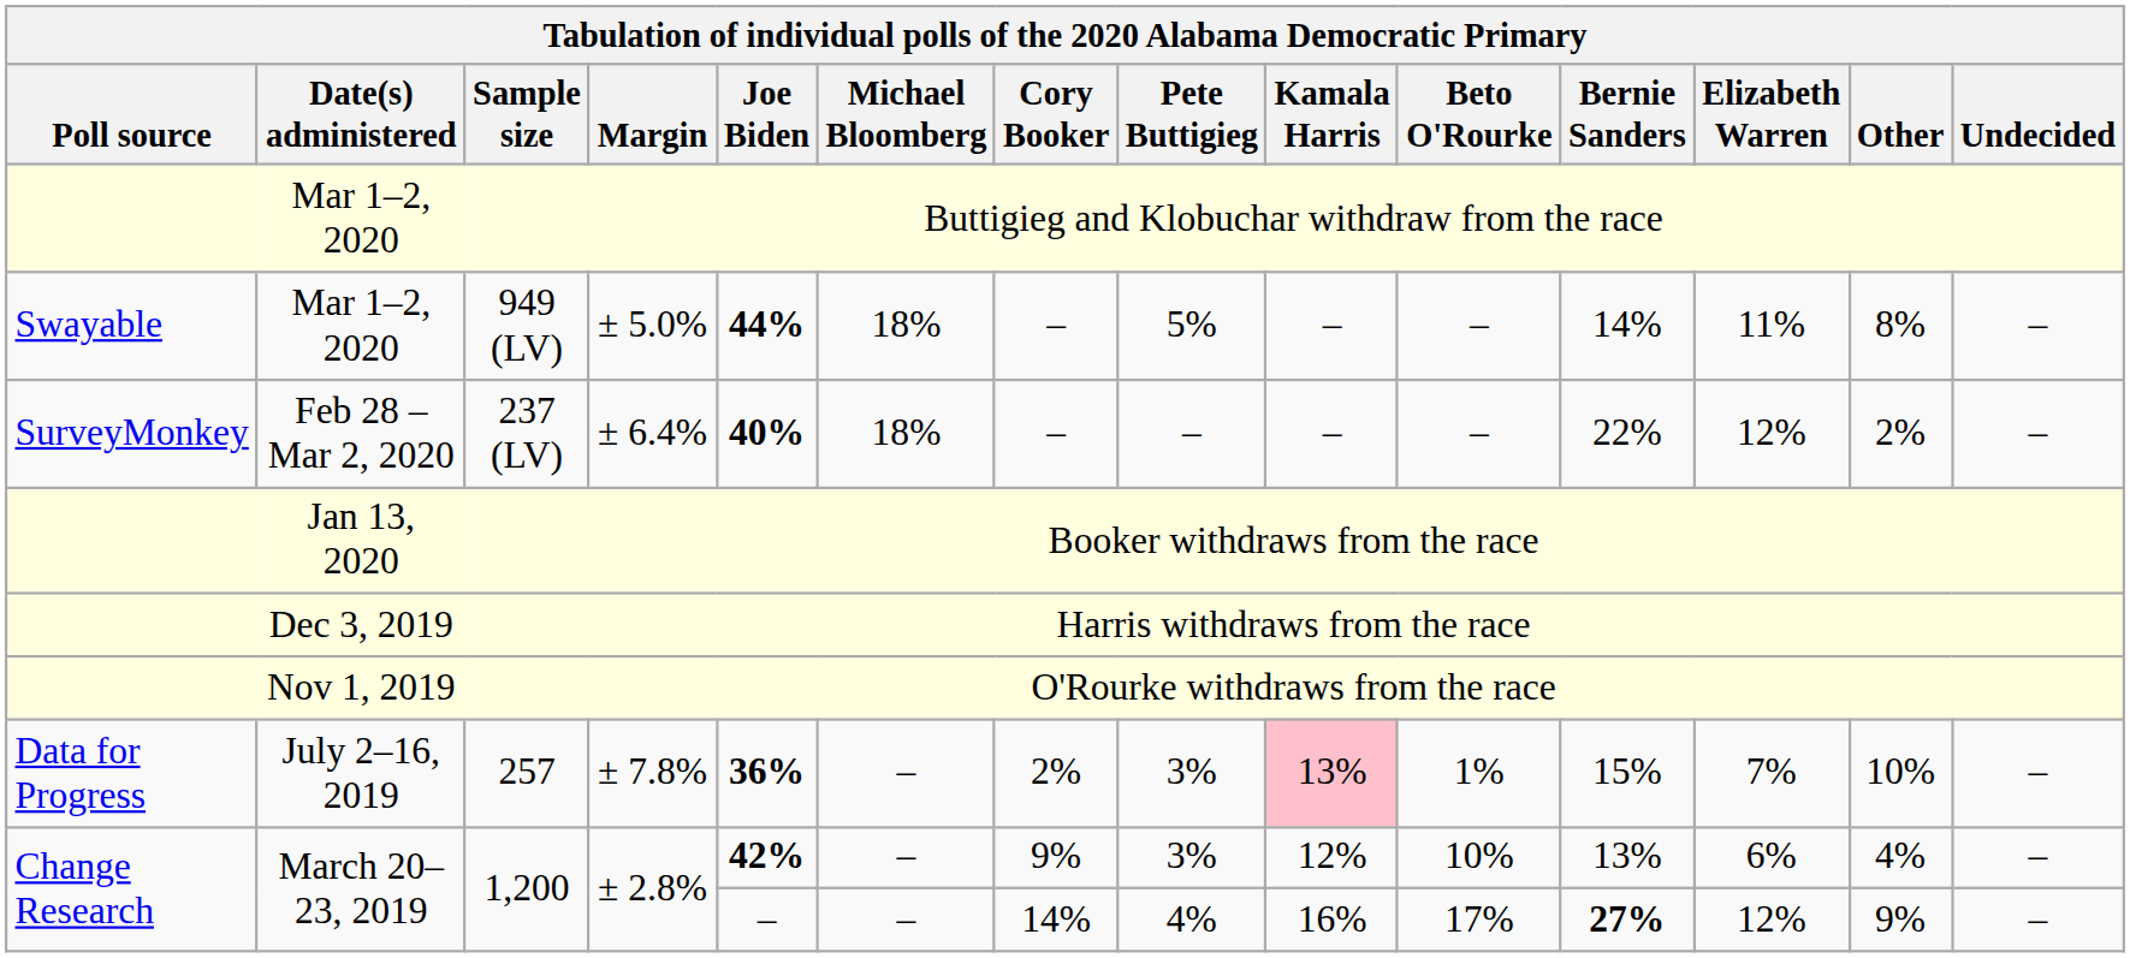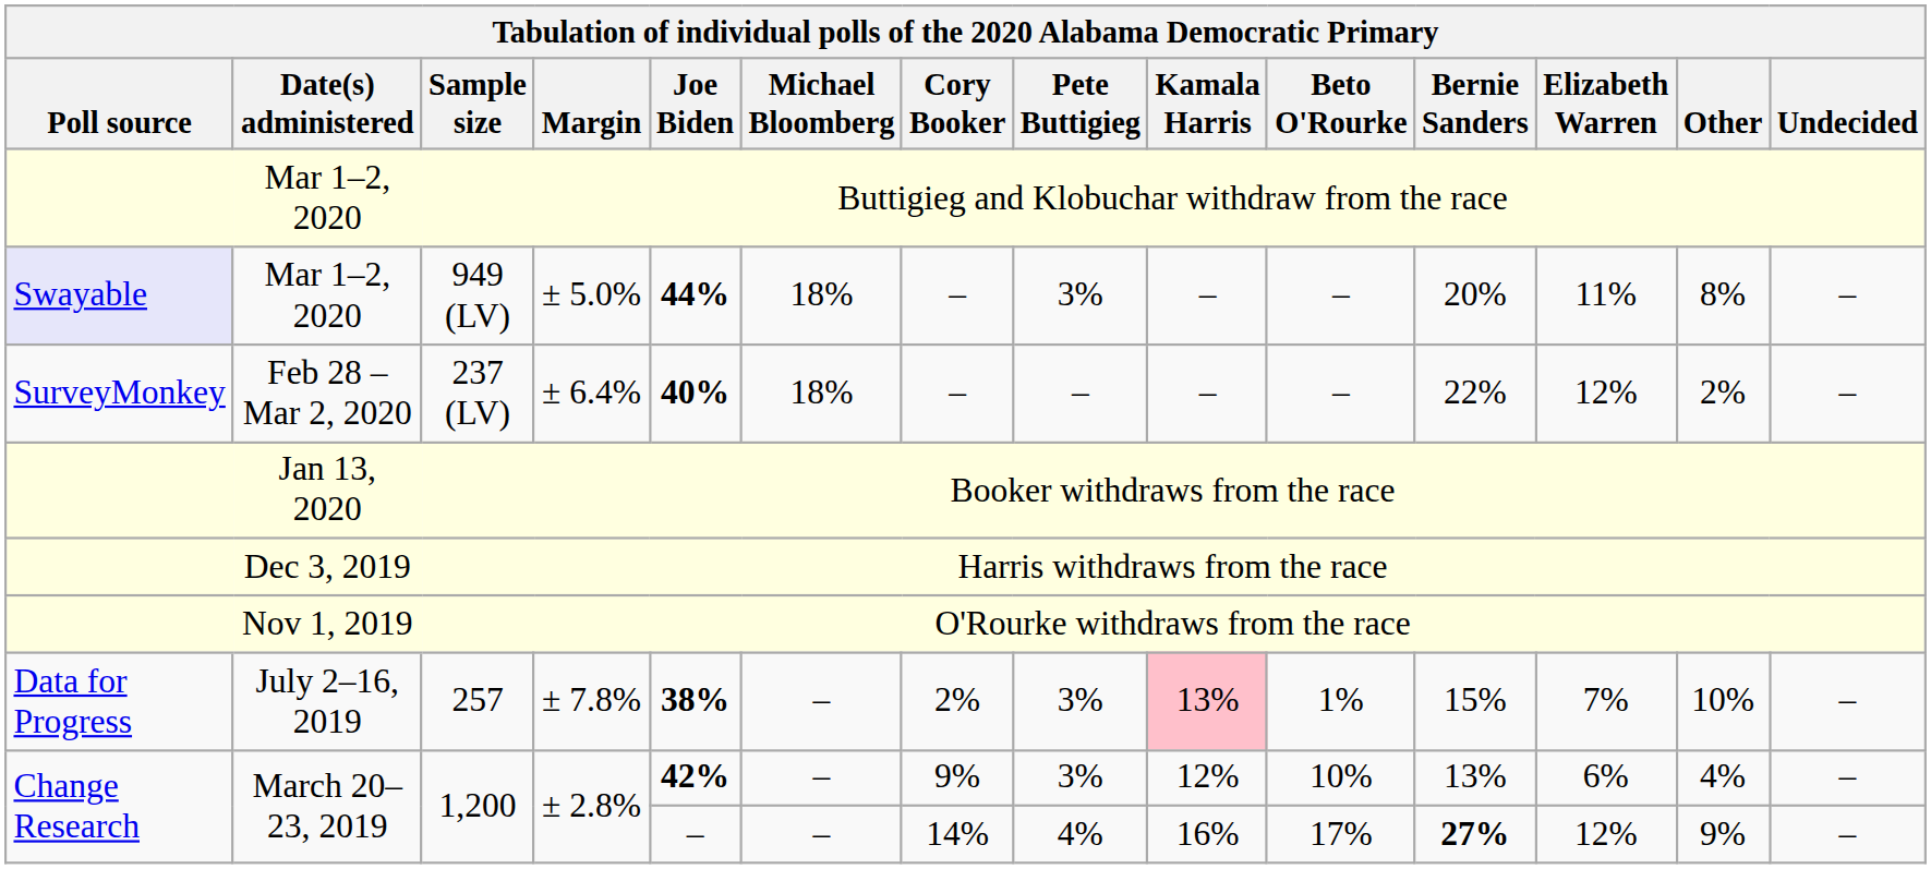 <table class="wikitable mw-collapsed mw-collapsible" style="font-size:90%;text-align:center;">
 <tr style="vertical-align:bottom; font-size:90%;">
 <th colspan="17">Tabulation of individual polls of the 2020 Alabama Democratic Primary</th>
 </tr>
 <tr valign=bottom style="font-size:90%;">
 <th>Poll source</th>
 <th>Date(s)<br>administered</th>
 <th>Sample<br>size</th>
 <th>Margin<br></th>
 <th>Joe<br>Biden</th>
 <th>Michael<br>Bloomberg</th>
 <th>Cory<br>Booker</th>
 <th>Pete<br>Buttigieg</th>
 <th>Kamala<br>Harris</th>
 <th>Beto<br>O'Rourke</th>
 <th>Bernie<br>Sanders</th>
 <th>Elizabeth<br>Warren</th>
 <th>Other</th>
 <th>Undecided</th>
 </tr>
 <tr style="background:lightyellow;">
 <td style="border-right-style:hidden;"></td>
 <td style="border-right-style:hidden;">Mar 1–2, 2020</td>
 <td colspan="12">Buttigieg and Klobuchar withdraw from the race</td>
 </tr>
 <tr>
-<td style="text-align:left;"><a href='#'>Swayable</a></td>
+<td style="background: lavender; text-align:left;"><a href='#'>Swayable</a></td>
 <td>Mar 1–2, 2020</td>
 <td>949 (LV)</td>
 <td>± 5.0%</td>
 <td><strong>44%</strong></td>
 <td>18%</td>
 <td>–</td>
-<td>5%</td>
+<td>3%</td>
 <td>–</td>
 <td>–</td>
-<td>14%</td>
+<td>20%</td>
 <td>11%</td>
 <td>8%</td>
 <td>–</td>
 </tr>
 <tr>
 <td style="text-align:left;"><a href='#'>SurveyMonkey</a></td>
 <td>Feb 28 – Mar 2, 2020</td>
 <td>237 (LV)</td>
 <td>± 6.4%</td>
 <td><strong>40%</strong></td>
 <td>18%</td>
 <td>–</td>
 <td>–</td>
 <td>–</td>
 <td>–</td>
 <td>22%</td>
 <td>12%</td>
 <td>2%</td>
 <td>–</td>
 </tr>
 <tr style="background:lightyellow;">
 <td style="border-right-style:hidden;"></td>
 <td style="border-right-style:hidden;">Jan 13, 2020</td>
 <td colspan="12">Booker withdraws from the race</td>
 </tr>
 <tr style="background:lightyellow;">
 <td style="border-right-style:hidden;"></td>
 <td style="border-right-style:hidden;">Dec 3, 2019</td>
 <td colspan="12">Harris withdraws from the race</td>
 </tr>
 <tr style="background:lightyellow;">
 <td style="border-right-style:hidden;"></td>
 <td style="border-right-style:hidden;">Nov 1, 2019</td>
 <td colspan="12">O'Rourke withdraws from the race</td>
 </tr>
 <tr>
 <td style="text-align:left;"><a href='#'>Data for Progress</a></td>
 <td>July 2–16, 2019</td>
 <td>257</td>
 <td>± 7.8%</td>
-<td><strong>36%</strong></td>
+<td><strong>38%</strong></td>
 <td>–</td>
 <td>2%</td>
 <td>3%</td>
 <td style="background: pink;">13%</td>
 <td>1%</td>
 <td>15%</td>
 <td>7%</td>
 <td>10%</td>
 <td>–</td>
 </tr>
 <tr>
 <td rowspan="2" style="text-align:left;"><a href='#'>Change Research</a></td>
 <td rowspan="2">March 20–23, 2019</td>
 <td rowspan="2">1,200</td>
 <td rowspan="2">± 2.8%</td>
 <td><strong>42%</strong></td>
 <td>–</td>
 <td>9%</td>
 <td>3%</td>
 <td>12%</td>
 <td>10%</td>
 <td>13%</td>
 <td>6%</td>
 <td>4%</td>
 <td>–</td>
 </tr>
 <tr>
 <td>–</td>
 <td>–</td>
 <td>14%</td>
 <td>4%</td>
 <td>16%</td>
 <td>17%</td>
 <td><strong>27%</strong></td>
 <td>12%</td>
 <td>9%</td>
 <td>–</td>
 </tr>
 </table>
